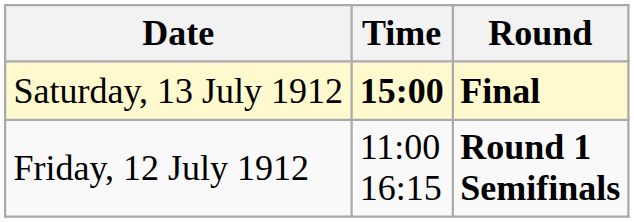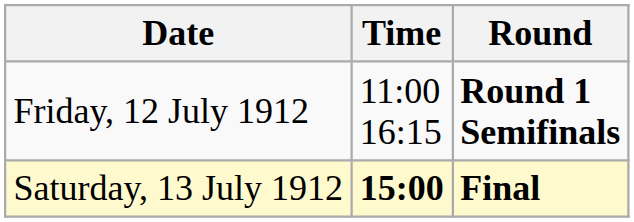 <table class="wikitable">
 <tr>
 <th>Date</th>
 <th>Time</th>
 <th>Round</th>
 </tr>
 <tr>
+<td>Friday, 12 July 1912</td>
+<td>11:00 <br> 16:15</td>
+<td><strong>Round 1</strong> <br> <strong>Semifinals</strong></td>
+</tr>
+<tr>
 <td style=background:lemonchiffon>Saturday, 13 July 1912</td>
 <td style=background:lemonchiffon><strong>15:00</strong></td>
 <td style=background:lemonchiffon><strong>Final</strong></td>
 </tr>
-<tr>
-<td>Friday, 12 July 1912</td>
-<td>11:00 <br> 16:15</td>
-<td><strong>Round 1</strong> <br> <strong>Semifinals</strong></td>
-</tr>
 </table>
